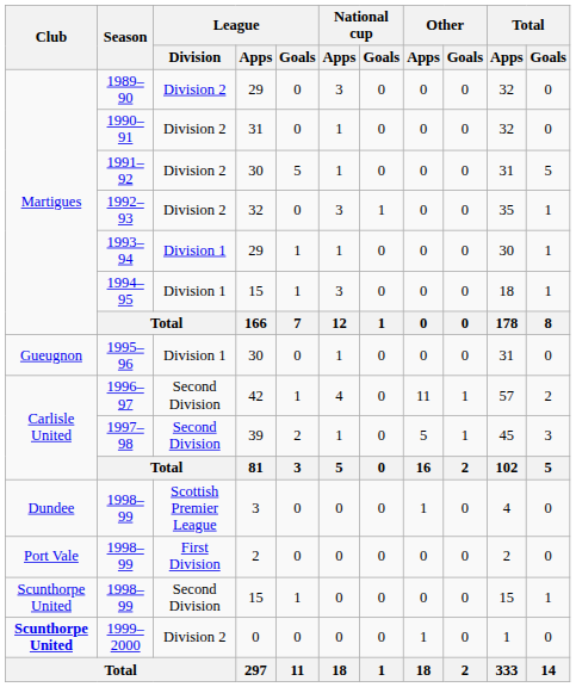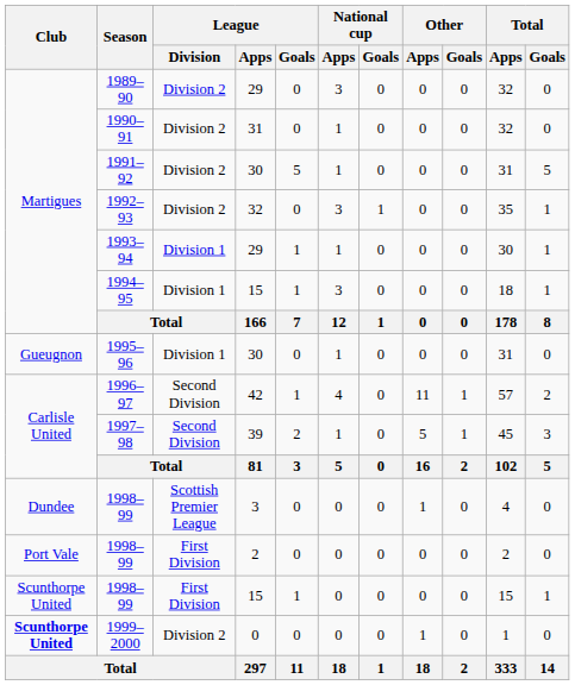 <table class="wikitable" style="text-align:center">
 <tr>
 <th rowspan="2">Club</th>
 <th rowspan="2">Season</th>
 <th colspan="3">League</th>
 <th colspan="2">National cup</th>
 <th colspan="2">Other</th>
 <th colspan="2">Total</th>
 </tr>
 <tr>
 <th>Division</th>
 <th>Apps</th>
 <th>Goals</th>
 <th>Apps</th>
 <th>Goals</th>
 <th>Apps</th>
 <th>Goals</th>
 <th>Apps</th>
 <th>Goals</th>
 </tr>
 <tr>
 <td rowspan="7"><a href='#'>Martigues</a></td>
 <td><a href='#'>1989–90</a></td>
 <td><a href='#'>Division 2</a></td>
 <td>29</td>
 <td>0</td>
 <td>3</td>
 <td>0</td>
 <td>0</td>
 <td>0</td>
 <td>32</td>
 <td>0</td>
 </tr>
 <tr>
 <td><a href='#'>1990–91</a></td>
 <td>Division 2</td>
 <td>31</td>
 <td>0</td>
 <td>1</td>
 <td>0</td>
 <td>0</td>
 <td>0</td>
 <td>32</td>
 <td>0</td>
 </tr>
 <tr>
 <td><a href='#'>1991–92</a></td>
 <td>Division 2</td>
 <td>30</td>
 <td>5</td>
 <td>1</td>
 <td>0</td>
 <td>0</td>
 <td>0</td>
 <td>31</td>
 <td>5</td>
 </tr>
 <tr>
 <td><a href='#'>1992–93</a></td>
 <td>Division 2</td>
 <td>32</td>
 <td>0</td>
 <td>3</td>
 <td>1</td>
 <td>0</td>
 <td>0</td>
 <td>35</td>
 <td>1</td>
 </tr>
 <tr>
 <td><a href='#'>1993–94</a></td>
 <td><a href='#'>Division 1</a></td>
 <td>29</td>
 <td>1</td>
 <td>1</td>
 <td>0</td>
 <td>0</td>
 <td>0</td>
 <td>30</td>
 <td>1</td>
 </tr>
 <tr>
 <td><a href='#'>1994–95</a></td>
 <td>Division 1</td>
 <td>15</td>
 <td>1</td>
 <td>3</td>
 <td>0</td>
 <td>0</td>
 <td>0</td>
 <td>18</td>
 <td>1</td>
 </tr>
 <tr>
 <th colspan="2">Total</th>
 <th>166</th>
 <th>7</th>
 <th>12</th>
 <th>1</th>
 <th>0</th>
 <th>0</th>
 <th>178</th>
 <th>8</th>
 </tr>
 <tr>
 <td><a href='#'>Gueugnon</a></td>
 <td><a href='#'>1995–96</a></td>
 <td>Division 1</td>
 <td>30</td>
 <td>0</td>
 <td>1</td>
 <td>0</td>
 <td>0</td>
 <td>0</td>
 <td>31</td>
 <td>0</td>
 </tr>
 <tr>
 <td rowspan="3"><a href='#'>Carlisle United</a></td>
 <td><a href='#'>1996–97</a></td>
 <td>Second Division</td>
 <td>42</td>
 <td>1</td>
 <td>4</td>
 <td>0</td>
 <td>11</td>
 <td>1</td>
 <td>57</td>
 <td>2</td>
 </tr>
 <tr>
 <td><a href='#'>1997–98</a></td>
 <td><a href='#'>Second Division</a></td>
 <td>39</td>
 <td>2</td>
 <td>1</td>
 <td>0</td>
 <td>5</td>
 <td>1</td>
 <td>45</td>
 <td>3</td>
 </tr>
 <tr>
 <th colspan="2">Total</th>
 <th>81</th>
 <th>3</th>
 <th>5</th>
 <th>0</th>
 <th>16</th>
 <th>2</th>
 <th>102</th>
 <th>5</th>
 </tr>
 <tr>
 <td><a href='#'>Dundee</a></td>
 <td><a href='#'>1998–99</a></td>
 <td><a href='#'>Scottish Premier League</a></td>
 <td>3</td>
 <td>0</td>
 <td>0</td>
 <td>0</td>
 <td>1</td>
 <td>0</td>
 <td>4</td>
 <td>0</td>
 </tr>
 <tr>
 <td><a href='#'>Port Vale</a></td>
 <td><a href='#'>1998–99</a></td>
 <td><a href='#'>First Division</a></td>
 <td>2</td>
 <td>0</td>
 <td>0</td>
 <td>0</td>
 <td>0</td>
 <td>0</td>
 <td>2</td>
 <td>0</td>
 </tr>
 <tr>
 <td><a href='#'>Scunthorpe United</a></td>
 <td><a href='#'>1998–99</a></td>
-<td>Second Division</td>
+<td><a href='#'>First Division</a></td>
 <td>15</td>
 <td>1</td>
 <td>0</td>
 <td>0</td>
 <td>0</td>
 <td>0</td>
 <td>15</td>
 <td>1</td>
 </tr>
 <tr>
 <td><strong><a href='#'>Scunthorpe United</a></strong></td>
 <td><a href='#'>1999–2000</a></td>
 <td>Division 2</td>
 <td>0</td>
 <td>0</td>
 <td>0</td>
 <td>0</td>
 <td>1</td>
 <td>0</td>
 <td>1</td>
 <td>0</td>
 </tr>
 <tr>
 <th colspan="3">Total</th>
 <th>297</th>
 <th>11</th>
 <th>18</th>
 <th>1</th>
 <th>18</th>
 <th>2</th>
 <th>333</th>
 <th>14</th>
 </tr>
 </table>
